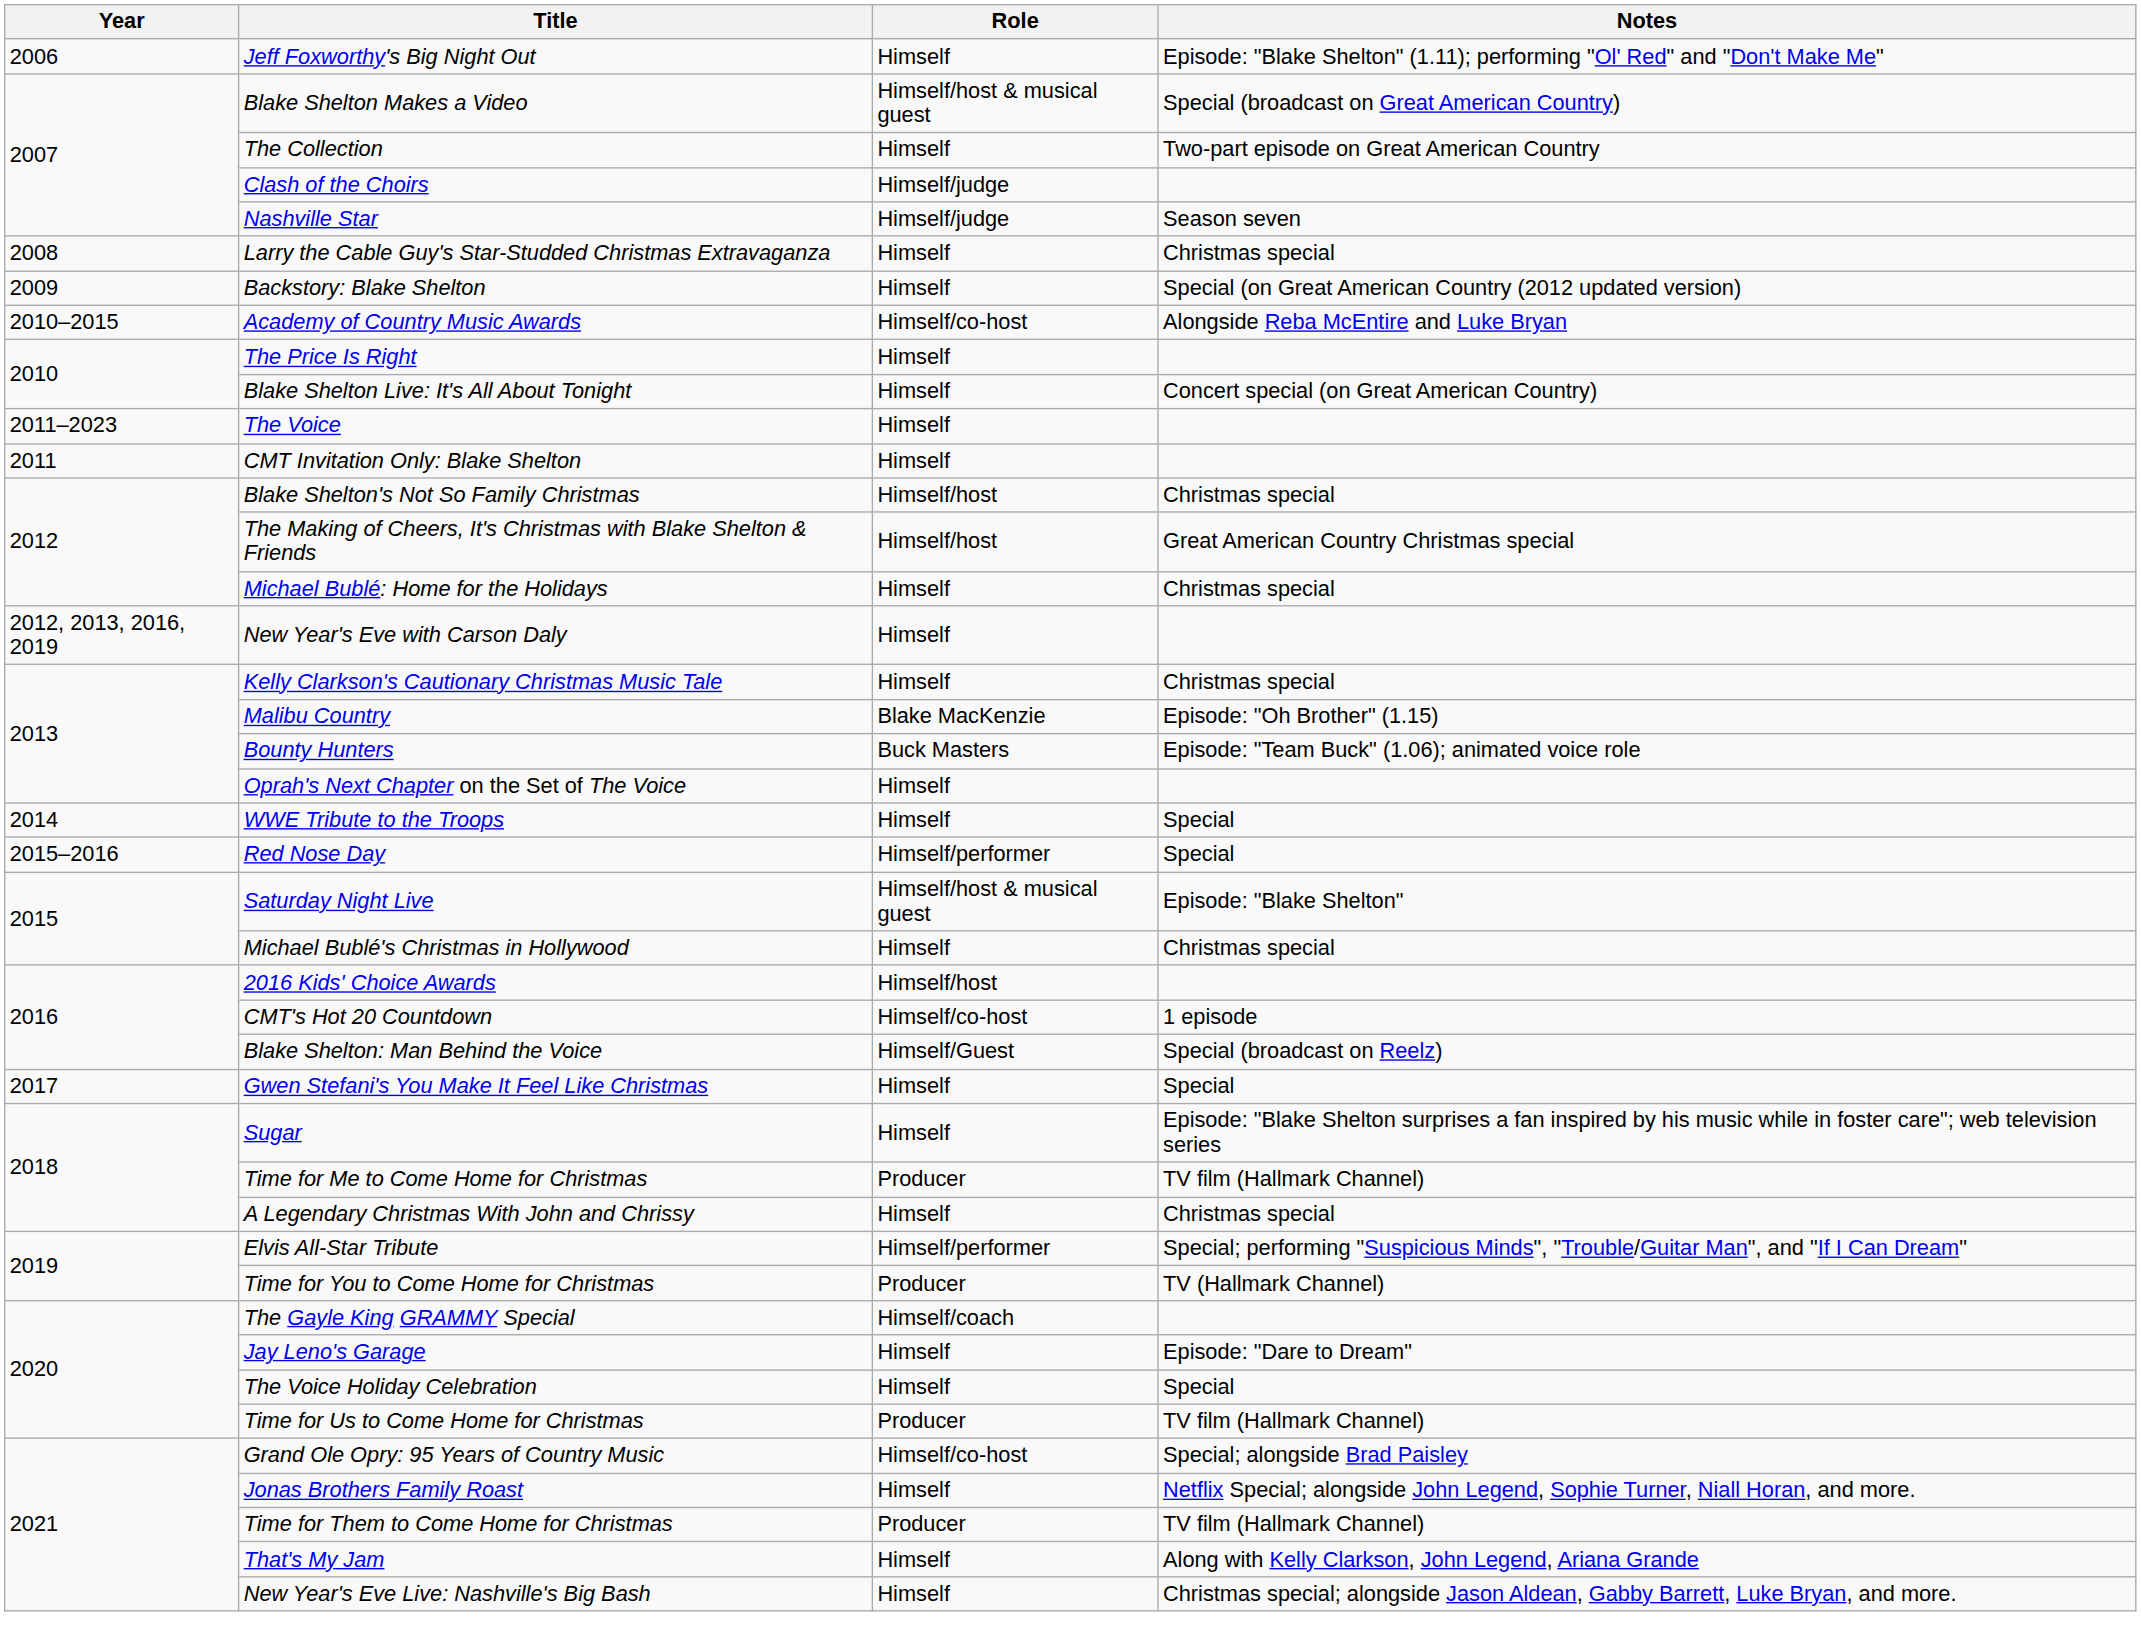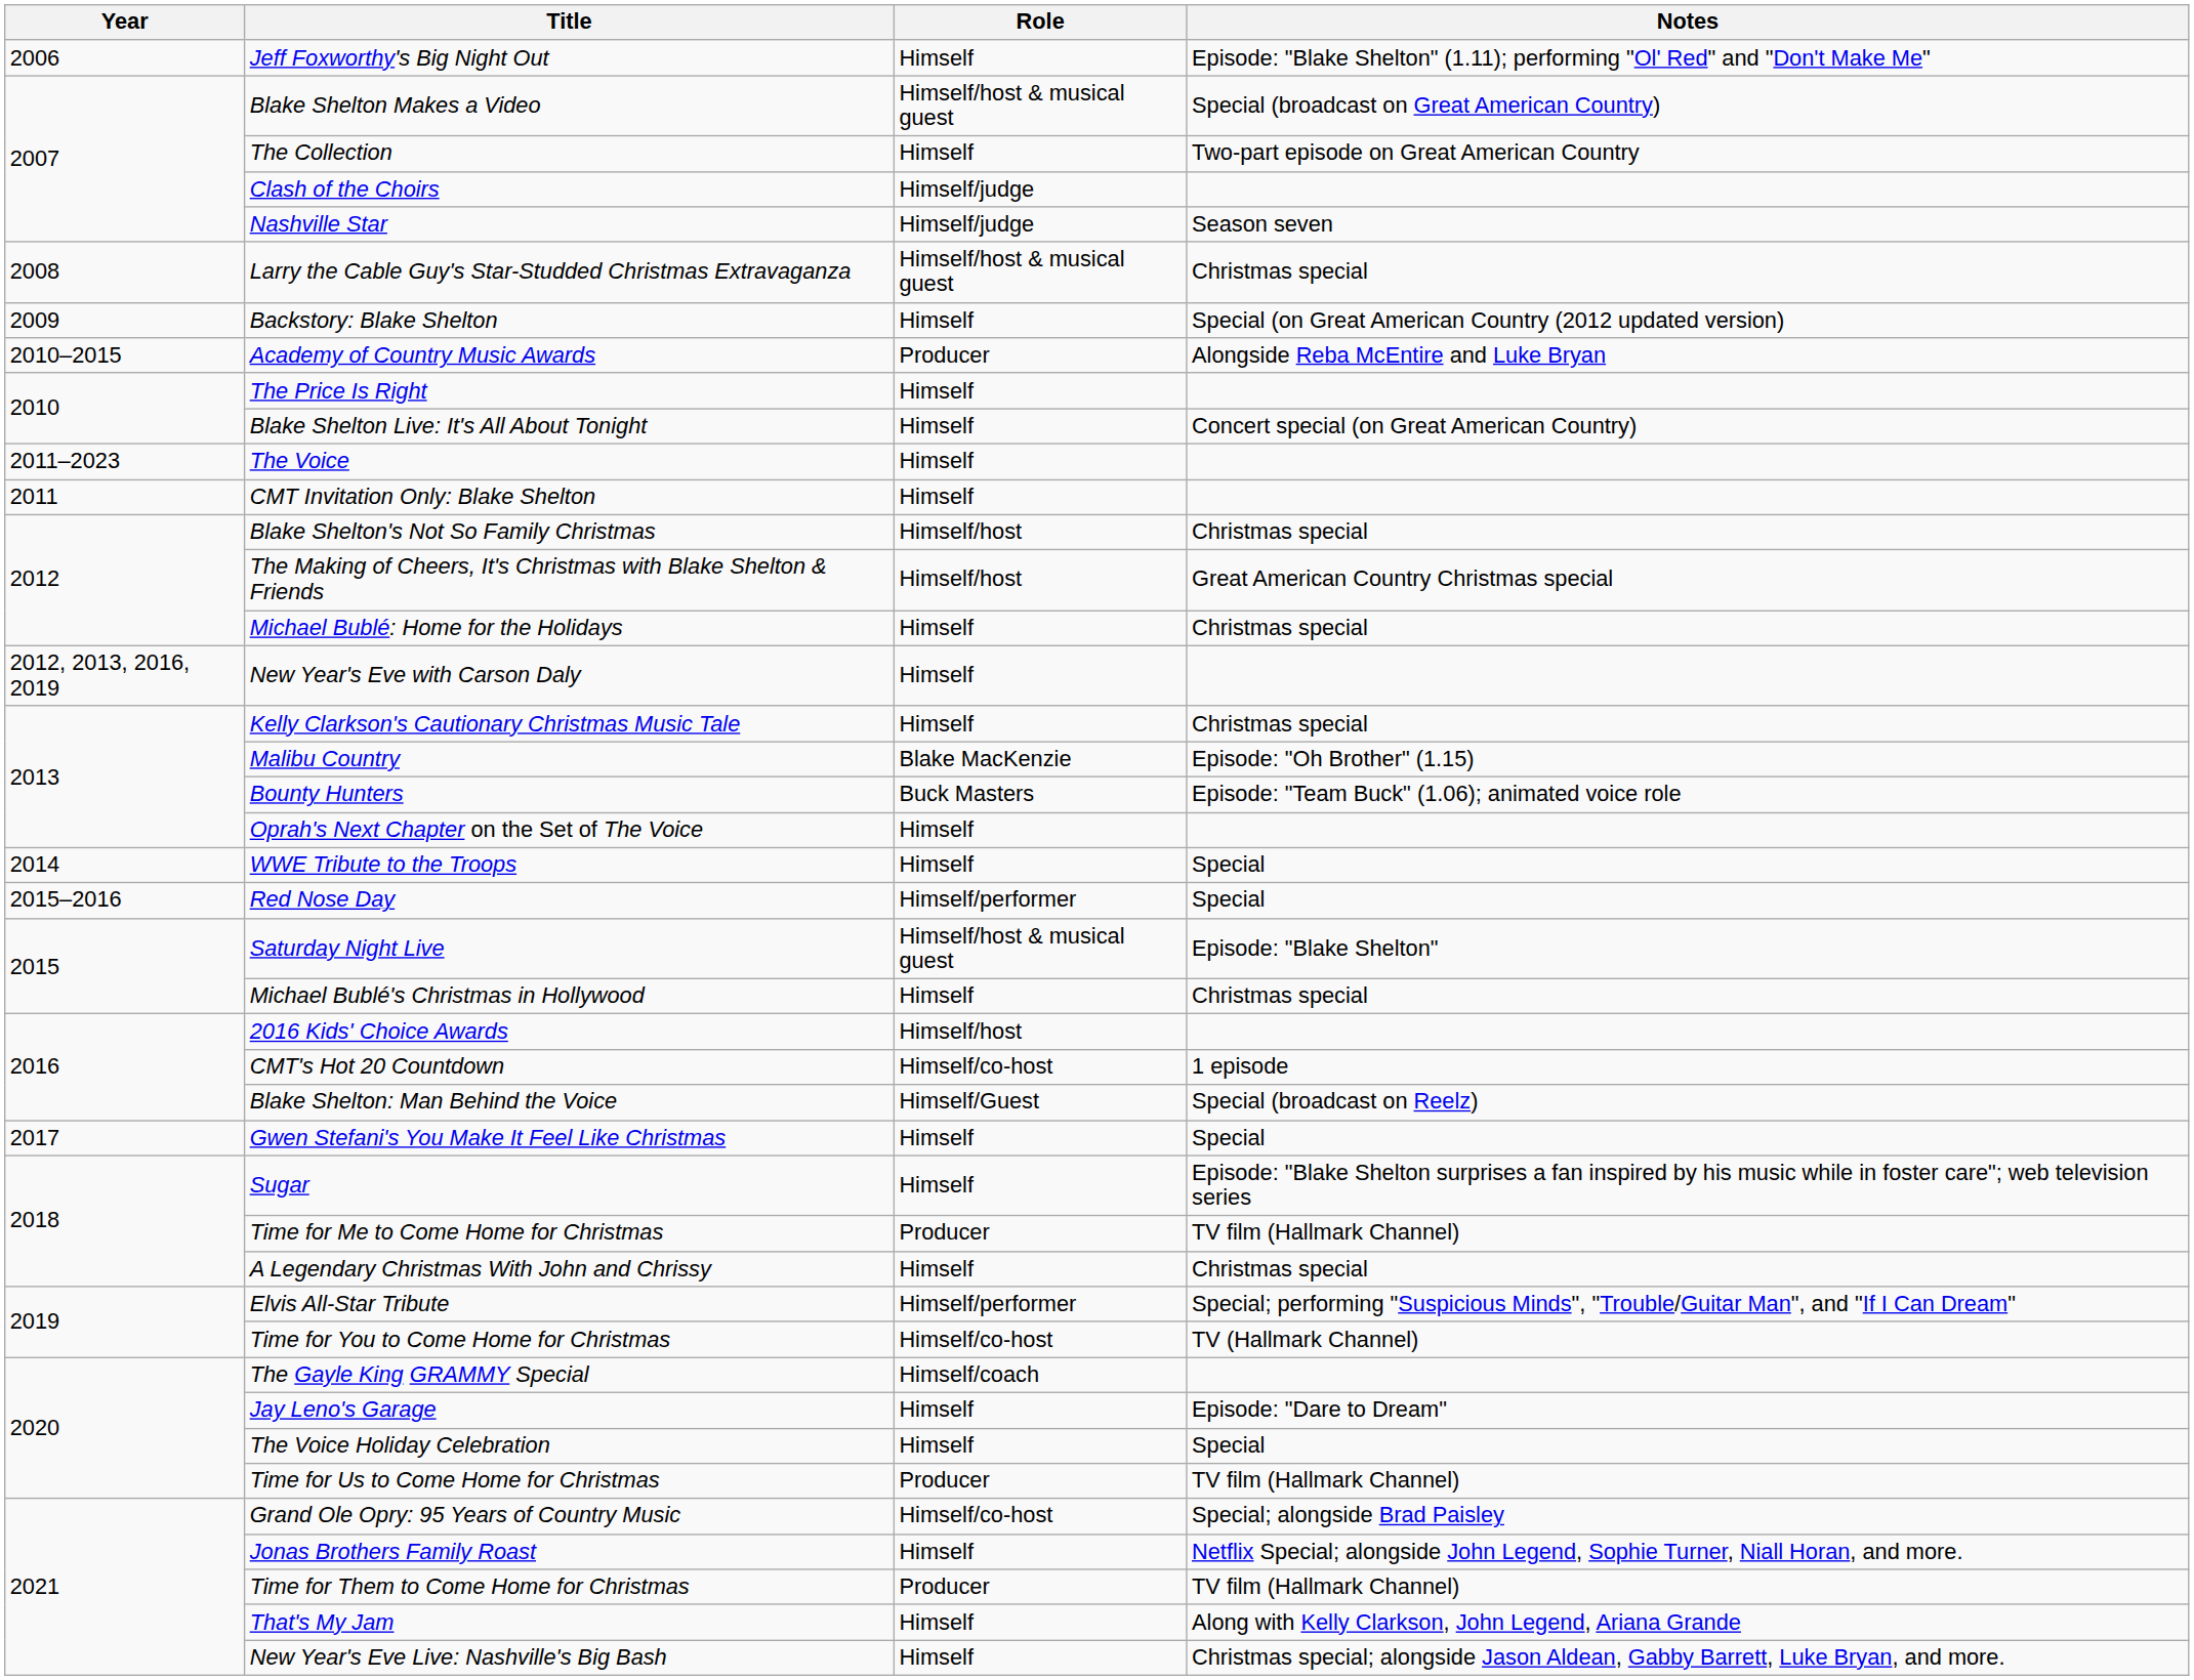 <table class="wikitable sortable">
 <tr>
 <th scope="col">Year</th>
 <th scope="col">Title</th>
 <th scope="col">Role</th>
 <th scope="col" class="unsortable">Notes</th>
 </tr>
 <tr>
 <td>2006</td>
 <td><em><a href='#'>Jeff Foxworthy</a>'s Big Night Out</em></td>
 <td>Himself</td>
 <td>Episode: "Blake Shelton" (1.11); performing "<a href='#'>Ol' Red</a>" and "<a href='#'>Don't Make Me</a>"</td>
 </tr>
 <tr>
 <td rowspan=4>2007</td>
 <td><em>Blake Shelton Makes a Video</em></td>
 <td>Himself/host & musical guest</td>
 <td>Special (broadcast on <a href='#'>Great American Country</a>)</td>
 </tr>
 <tr>
 <td><em>The Collection</em></td>
 <td>Himself</td>
 <td>Two-part episode on Great American Country</td>
 </tr>
 <tr>
 <td><em><a href='#'>Clash of the Choirs</a></em></td>
 <td>Himself/judge</td>
 <td></td>
 </tr>
 <tr>
 <td><em><a href='#'>Nashville Star</a></em></td>
 <td>Himself/judge</td>
 <td>Season seven</td>
 </tr>
 <tr>
 <td>2008</td>
 <td><em>Larry the Cable Guy's Star-Studded Christmas Extravaganza</em></td>
-<td>Himself</td>
+<td>Himself/host & musical guest</td>
 <td>Christmas special</td>
 </tr>
 <tr>
 <td>2009</td>
 <td><em>Backstory: Blake Shelton</em></td>
 <td>Himself</td>
 <td>Special (on Great American Country (2012 updated version)</td>
 </tr>
 <tr>
 <td>2010–2015</td>
 <td><em><a href='#'>Academy of Country Music Awards</a></em></td>
-<td>Himself/co-host</td>
+<td>Producer</td>
 <td>Alongside <a href='#'>Reba McEntire</a> and <a href='#'>Luke Bryan</a></td>
 </tr>
 <tr>
 <td rowspan=2>2010</td>
 <td><em><a href='#'>The Price Is Right</a></em></td>
 <td>Himself</td>
 <td></td>
 </tr>
 <tr>
 <td><em>Blake Shelton Live: It's All About Tonight</em></td>
 <td>Himself</td>
 <td>Concert special (on Great American Country)</td>
 </tr>
 <tr>
 <td>2011–2023</td>
 <td><em><a href='#'>The Voice</a></em></td>
 <td>Himself</td>
 <td></td>
 </tr>
 <tr>
 <td>2011</td>
 <td><em>CMT Invitation Only: Blake Shelton</em></td>
 <td>Himself</td>
 <td></td>
 </tr>
 <tr>
 <td rowspan=3>2012</td>
 <td><em>Blake Shelton's Not So Family Christmas</em></td>
 <td>Himself/host</td>
 <td>Christmas special</td>
 </tr>
 <tr>
 <td><em>The Making of Cheers, It's Christmas with Blake Shelton & Friends</em></td>
 <td>Himself/host</td>
 <td>Great American Country Christmas special </td>
 </tr>
 <tr>
 <td><em><a href='#'>Michael Bublé</a>: Home for the Holidays</em></td>
 <td>Himself</td>
 <td>Christmas special</td>
 </tr>
 <tr>
 <td>2012, 2013, 2016, 2019</td>
 <td><em>New Year's Eve with Carson Daly</em></td>
 <td>Himself</td>
 <td></td>
 </tr>
 <tr>
 <td rowspan=4>2013</td>
 <td><em><a href='#'>Kelly Clarkson's Cautionary Christmas Music Tale</a></em></td>
 <td>Himself</td>
 <td>Christmas special</td>
 </tr>
 <tr>
 <td><em><a href='#'>Malibu Country</a></em></td>
 <td>Blake MacKenzie</td>
 <td>Episode: "Oh Brother" (1.15)</td>
 </tr>
 <tr>
 <td><em><a href='#'>Bounty Hunters</a></em></td>
 <td>Buck Masters</td>
 <td>Episode: "Team Buck" (1.06); animated voice role</td>
 </tr>
 <tr>
 <td><em><a href='#'>Oprah's Next Chapter</a></em> on the Set of <em>The Voice</em></td>
 <td>Himself</td>
 <td></td>
 </tr>
 <tr>
 <td>2014</td>
 <td><em><a href='#'>WWE Tribute to the Troops</a></em></td>
 <td>Himself</td>
 <td>Special</td>
 </tr>
 <tr>
 <td>2015–2016</td>
 <td><em><a href='#'>Red Nose Day</a></em></td>
 <td>Himself/performer</td>
 <td>Special</td>
 </tr>
 <tr>
 <td rowspan=2>2015</td>
 <td><em><a href='#'>Saturday Night Live</a></em></td>
 <td>Himself/host & musical guest</td>
 <td>Episode: "Blake Shelton"</td>
 </tr>
 <tr>
 <td><em>Michael Bublé's Christmas in Hollywood</em></td>
 <td>Himself</td>
 <td>Christmas special</td>
 </tr>
 <tr>
 <td rowspan=3>2016</td>
 <td><em><a href='#'>2016 Kids' Choice Awards</a></em></td>
 <td>Himself/host</td>
 <td></td>
 </tr>
 <tr>
 <td><em>CMT's Hot 20 Countdown</em></td>
 <td>Himself/co-host</td>
 <td>1 episode</td>
 </tr>
 <tr>
 <td><em>Blake Shelton: Man Behind the Voice</em></td>
 <td>Himself/Guest</td>
 <td>Special (broadcast on <a href='#'>Reelz</a>)</td>
 </tr>
 <tr>
 <td>2017</td>
 <td><em><a href='#'>Gwen Stefani's You Make It Feel Like Christmas</a></em></td>
 <td>Himself</td>
 <td>Special</td>
 </tr>
 <tr>
 <td rowspan=3>2018</td>
 <td><em><a href='#'>Sugar</a></em></td>
 <td>Himself</td>
 <td>Episode: "Blake Shelton surprises a fan inspired by his music while in foster care"; web television series</td>
 </tr>
 <tr>
 <td><em>Time for Me to Come Home for Christmas</em></td>
 <td>Producer</td>
 <td>TV film (Hallmark Channel)</td>
 </tr>
 <tr>
 <td><em>A Legendary Christmas With John and Chrissy</em></td>
 <td>Himself</td>
 <td>Christmas special</td>
 </tr>
 <tr>
 <td rowspan=2>2019</td>
 <td><em>Elvis All-Star Tribute</em></td>
 <td>Himself/performer</td>
 <td>Special; performing "<a href='#'>Suspicious Minds</a>", "<a href='#'>Trouble</a>/<a href='#'>Guitar Man</a>", and "<a href='#'>If I Can Dream</a>"</td>
 </tr>
 <tr>
 <td><em>Time for You to Come Home for Christmas</em></td>
-<td>Producer</td>
+<td>Himself/co-host</td>
 <td>TV (Hallmark Channel)</td>
 </tr>
 <tr>
 <td rowspan=4>2020</td>
 <td><em>The <a href='#'>Gayle King</a> <a href='#'>GRAMMY</a> Special</em></td>
 <td>Himself/coach</td>
 <td></td>
 </tr>
 <tr>
 <td><em><a href='#'>Jay Leno's Garage</a></em></td>
 <td>Himself</td>
 <td>Episode: "Dare to Dream"</td>
 </tr>
 <tr>
 <td><em>The Voice Holiday Celebration</em></td>
 <td>Himself</td>
 <td>Special</td>
 </tr>
 <tr>
 <td><em>Time for Us to Come Home for Christmas</em></td>
 <td>Producer</td>
 <td>TV film (Hallmark Channel)</td>
 </tr>
 <tr>
 <td rowspan=5>2021</td>
 <td><em>Grand Ole Opry: 95 Years of Country Music</em></td>
 <td>Himself/co-host</td>
 <td>Special; alongside <a href='#'>Brad Paisley</a></td>
 </tr>
 <tr>
 <td><em><a href='#'>Jonas Brothers Family Roast</a></em></td>
 <td>Himself</td>
 <td><a href='#'>Netflix</a> Special; alongside <a href='#'>John Legend</a>, <a href='#'>Sophie Turner</a>, <a href='#'>Niall Horan</a>, and more.</td>
 </tr>
 <tr>
 <td><em>Time for Them to Come Home for Christmas</em></td>
 <td>Producer</td>
 <td>TV film (Hallmark Channel)</td>
 </tr>
 <tr>
 <td><em><a href='#'>That's My Jam</a></em></td>
 <td>Himself</td>
 <td>Along with <a href='#'>Kelly Clarkson</a>, <a href='#'>John Legend</a>, <a href='#'>Ariana Grande</a></td>
 </tr>
 <tr>
 <td><em>New Year's Eve Live: Nashville's Big Bash</em></td>
 <td>Himself</td>
 <td>Christmas special; alongside <a href='#'>Jason Aldean</a>, <a href='#'>Gabby Barrett</a>, <a href='#'>Luke Bryan</a>, and more.</td>
 </tr>
 </table>
